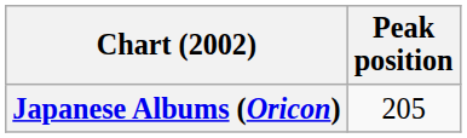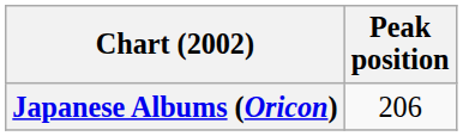 <table class="wikitable plainrowheaders">
 <tr>
 <th>Chart (2002)</th>
 <th>Peak<br>position</th>
 </tr>
 <tr>
 <th scope="row"><a href='#'>Japanese Albums</a> (<em><a href='#'>Oricon</a></em>)</th>
-<td align="center">205</td>
+<td align="center">206</td>
 </tr>
 </table>
